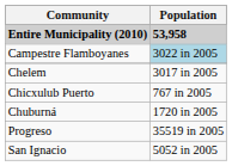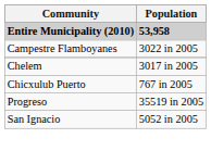 <table class="wikitable">
 <tr style="background:#111111; color:#111111;">
 <th><strong>Community</strong></th>
 <th><strong>Population</strong></th>
 </tr>
 <tr style="background:#CFCFCF;">
 <td><strong>Entire Municipality (2010)</strong></td>
 <td><strong>53,958</strong></td>
 </tr>
 <tr>
 <td>Campestre Flamboyanes</td>
-<td style="background: lightblue;">3022  in 2005</td>
+<td>3022  in 2005</td>
 </tr>
 <tr>
 </tr>
 <tr>
 <td>Chelem</td>
 <td>3017  in 2005</td>
 </tr>
 <tr>
 <td>Chicxulub Puerto</td>
 <td>767 in 2005</td>
 </tr>
 <tr>
-<td>Chuburná</td>
-<td>1720  in 2005</td>
-</tr>
-<tr>
 <td>Progreso</td>
 <td>35519 in 2005</td>
 </tr>
 <tr>
 <td>San Ignacio</td>
 <td>5052 in 2005</td>
 </tr>
 </table>
